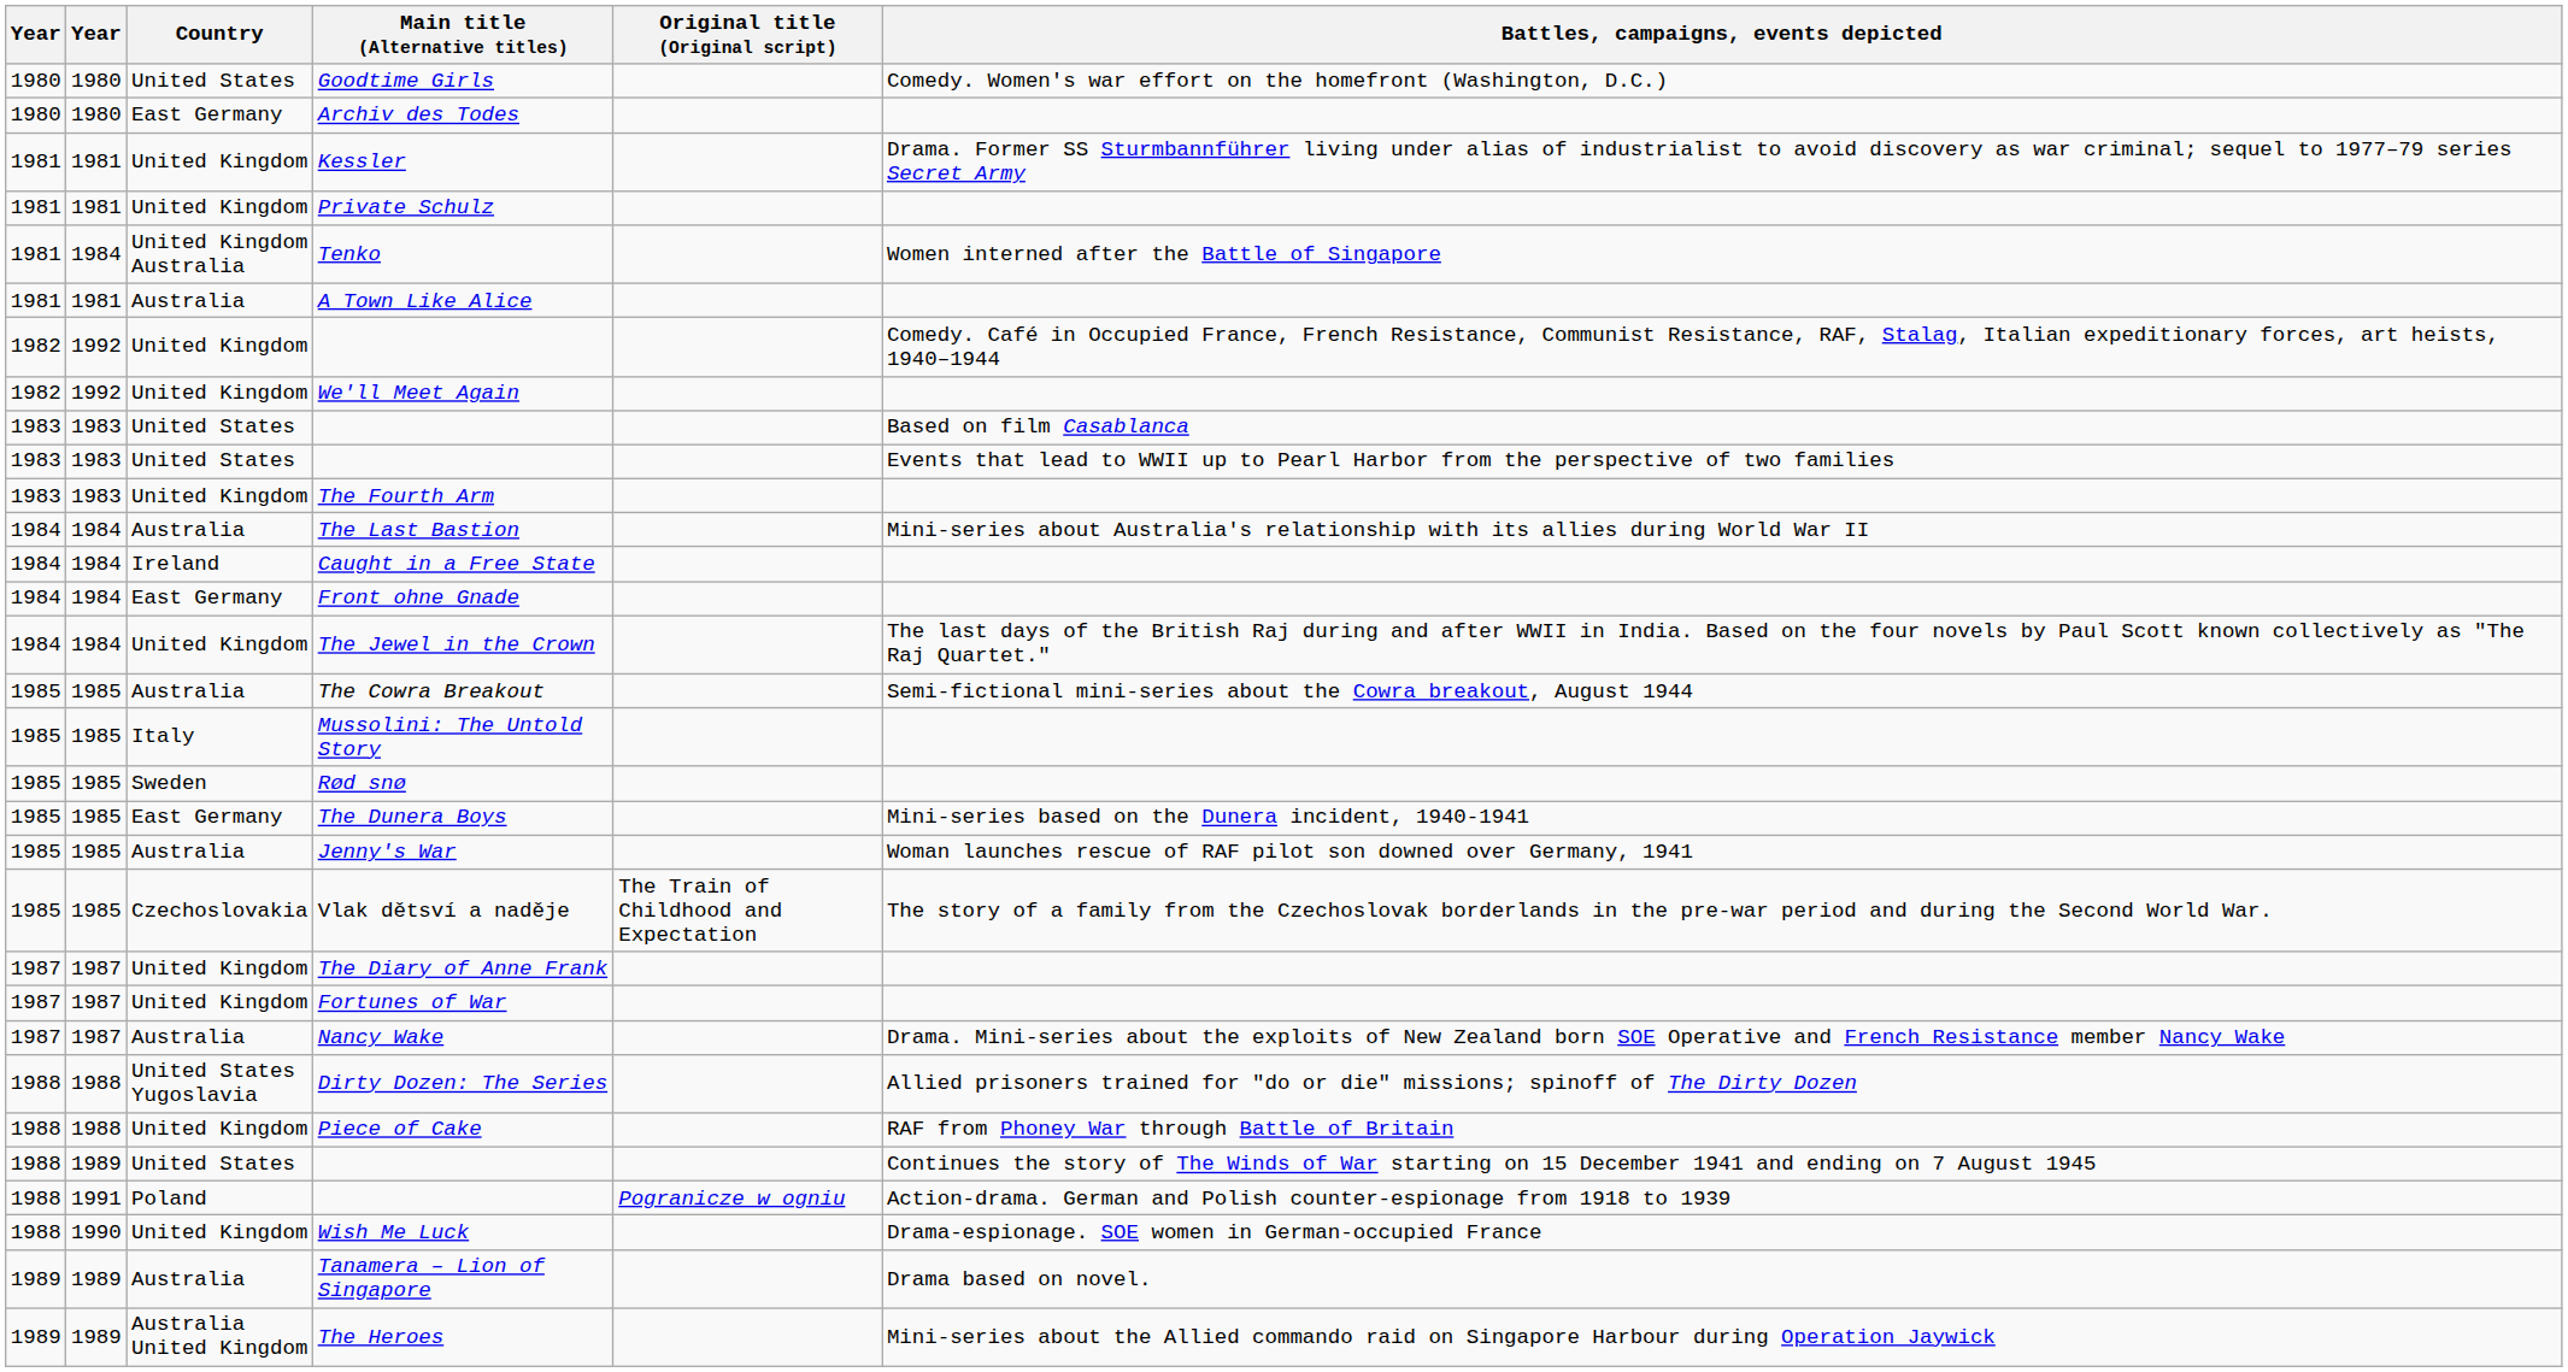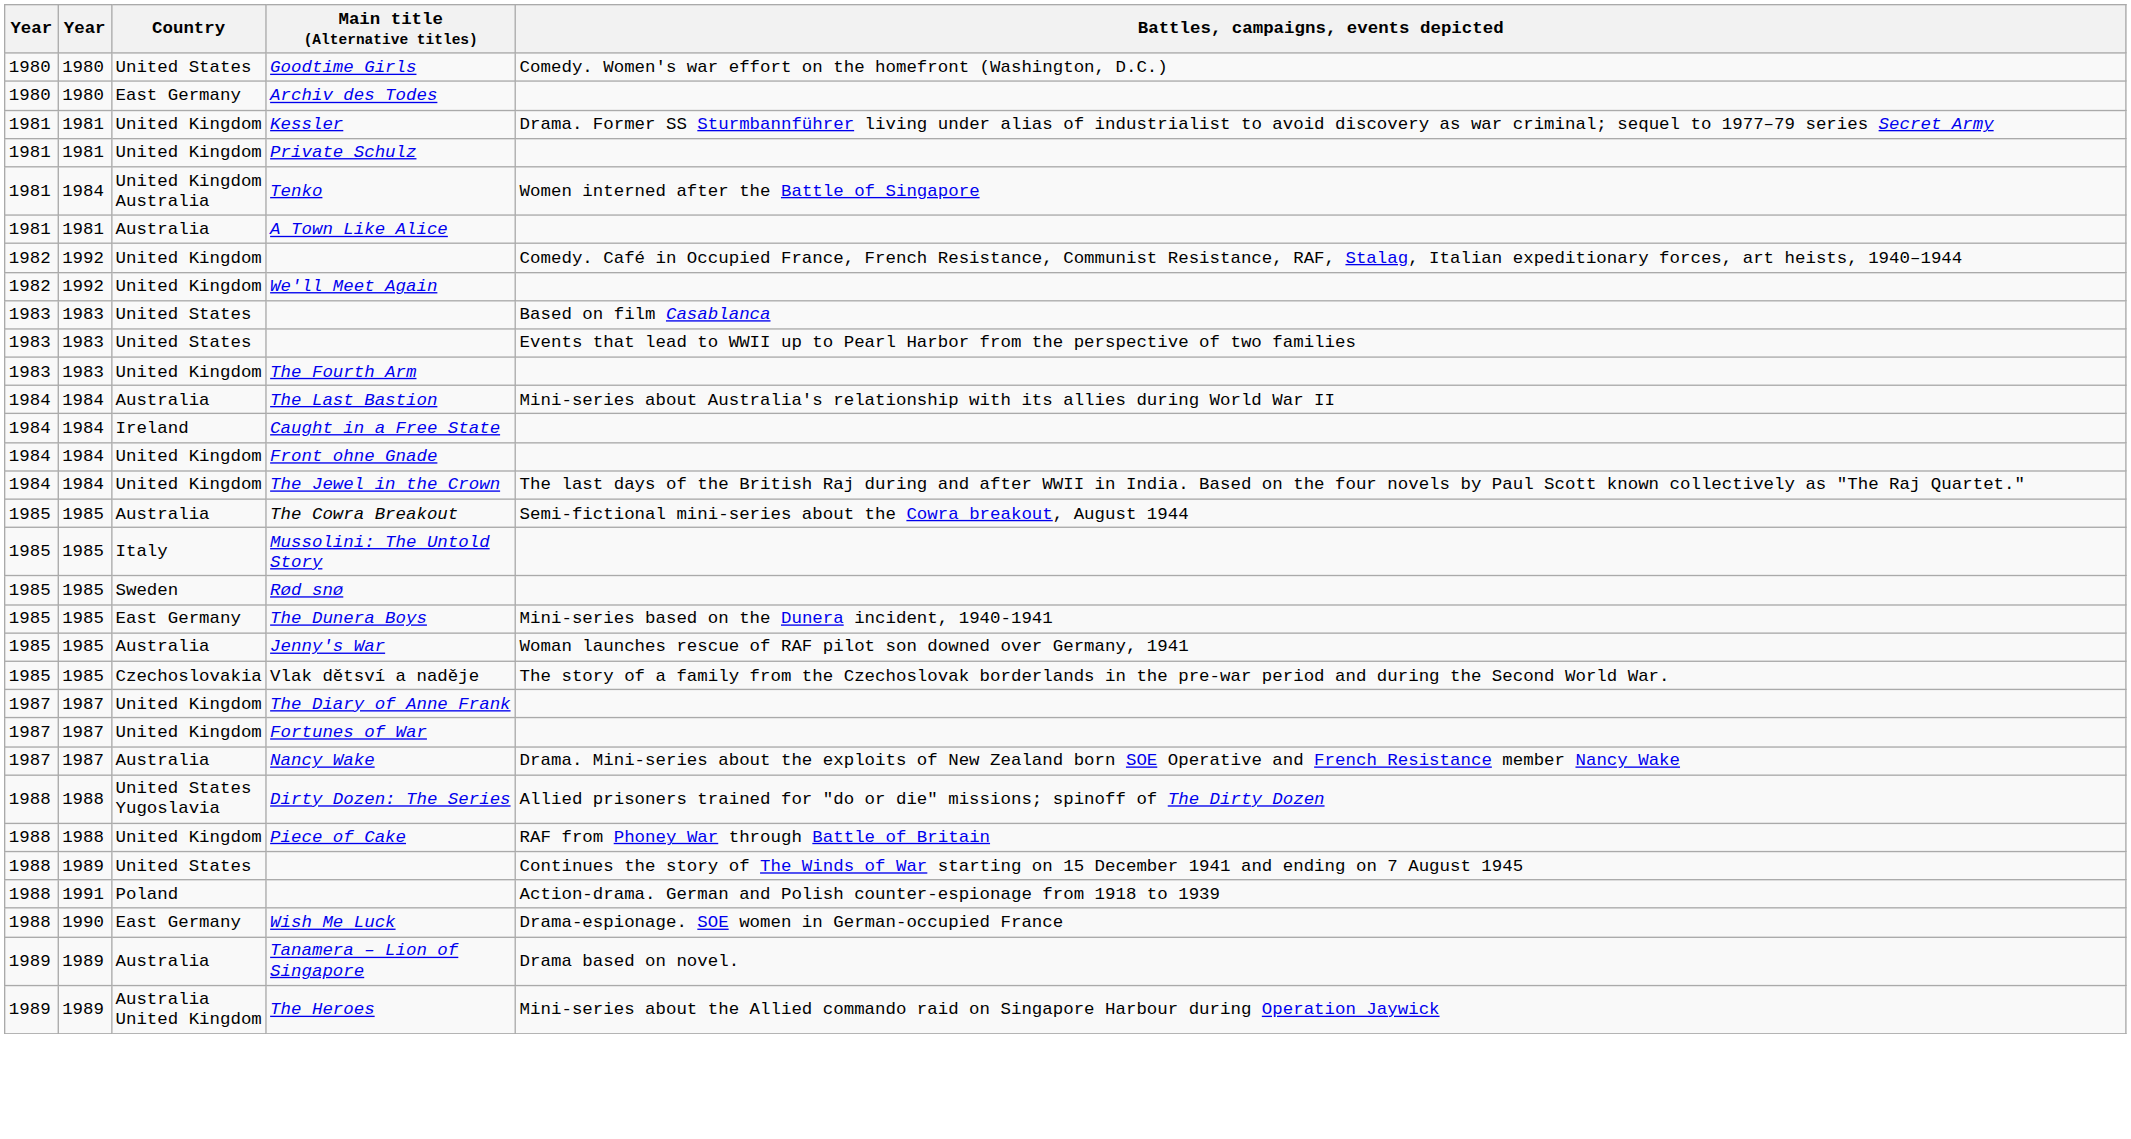 <table class="wikitable sortable" style="width:100%;">
 <tr>
 <th class="unsortable">Year</th>
 <th class="unsortable">Year<br></th>
 <th width=100>Country</th>
 <th width=180>Main title<br><small>(Alternative titles)</small></th>
-<th width=160>Original title<br><small>(Original script)</small></th>
 <th class="unsortable">Battles, campaigns, events depicted<br></th>
 </tr>
 <tr>
 <td>1980</td>
 <td>1980</td>
 <td>United States</td>
 <td><em><a href='#'>Goodtime Girls</a></em></td>
-<td></td>
 <td>Comedy. Women's war effort on the homefront (Washington, D.C.)</td>
 </tr>
 <tr>
 <td>1980</td>
 <td>1980</td>
 <td>East Germany</td>
 <td><em><a href='#'>Archiv des Todes</a></em></td>
 <td></td>
-<td></td>
 </tr>
 <tr>
 <td>1981</td>
 <td>1981</td>
 <td>United Kingdom</td>
 <td><em><a href='#'>Kessler</a></em></td>
-<td></td>
 <td>Drama. Former SS <a href='#'>Sturmbannführer</a> living under alias of industrialist to avoid discovery as war criminal; sequel to 1977–79 series <em><a href='#'>Secret Army</a></em></td>
 </tr>
 <tr>
 <td>1981</td>
 <td>1981</td>
 <td>United Kingdom</td>
 <td><em><a href='#'>Private Schulz</a></em></td>
 <td></td>
-<td></td>
 </tr>
 <tr>
 <td>1981</td>
 <td>1984</td>
 <td>United Kingdom<br>Australia</td>
 <td><em><a href='#'>Tenko</a></em></td>
-<td></td>
 <td>Women interned after the <a href='#'>Battle of Singapore</a></td>
 </tr>
 <tr>
 <td>1981</td>
 <td>1981</td>
 <td>Australia</td>
 <td><em><a href='#'>A Town Like Alice</a></em></td>
 <td></td>
-<td></td>
 </tr>
 <tr>
 <td>1982</td>
 <td>1992</td>
 <td>United Kingdom</td>
 <td><em></em></td>
-<td></td>
 <td>Comedy. Café in Occupied France, French Resistance, Communist Resistance, RAF, <a href='#'>Stalag</a>, Italian expeditionary forces, art heists, 1940–1944</td>
 </tr>
 <tr>
 <td>1982</td>
 <td>1992</td>
 <td>United Kingdom</td>
 <td><em><a href='#'>We'll Meet Again</a></em></td>
 <td></td>
-<td></td>
 </tr>
 <tr>
 <td>1983</td>
 <td>1983</td>
 <td>United States</td>
 <td><em></em></td>
-<td></td>
 <td>Based on film <em><a href='#'>Casablanca</a></em></td>
 </tr>
 <tr>
 <td>1983</td>
 <td>1983</td>
 <td>United States</td>
 <td><em></em></td>
-<td></td>
 <td>Events that lead to WWII up to Pearl Harbor from the perspective of two families</td>
 </tr>
 <tr>
 <td>1983</td>
 <td>1983</td>
 <td>United Kingdom</td>
 <td><em><a href='#'>The Fourth Arm</a></em></td>
 <td></td>
-<td></td>
 </tr>
 <tr>
 <td>1984</td>
 <td>1984</td>
 <td>Australia</td>
 <td><em><a href='#'>The Last Bastion</a></em></td>
-<td></td>
 <td>Mini-series about Australia's relationship with its allies during World War II</td>
 </tr>
 <tr>
 <td>1984</td>
 <td>1984</td>
 <td>Ireland</td>
 <td><em><a href='#'>Caught in a Free State</a></em></td>
 <td></td>
-<td></td>
 </tr>
 <tr>
 <td>1984</td>
 <td>1984</td>
-<td>East Germany</td>
+<td>United Kingdom</td>
 <td><em><a href='#'>Front ohne Gnade</a></em></td>
-<td></td>
 <td></td>
 </tr>
 <tr>
 <td>1984</td>
 <td>1984</td>
 <td>United Kingdom</td>
 <td><em><a href='#'>The Jewel in the Crown</a></em></td>
-<td></td>
 <td>The last days of the British Raj during and after WWII in India. Based on the four novels by Paul Scott known collectively as "The Raj Quartet."</td>
 </tr>
 <tr>
 <td>1985</td>
 <td>1985</td>
 <td>Australia</td>
 <td><em>The Cowra Breakout</em></td>
-<td></td>
 <td>Semi-fictional mini-series about the <a href='#'>Cowra breakout</a>, August 1944</td>
 </tr>
 <tr>
 <td>1985</td>
 <td>1985</td>
 <td>Italy</td>
 <td><em><a href='#'>Mussolini: The Untold Story</a></em></td>
 <td></td>
-<td></td>
 </tr>
 <tr>
 <td>1985</td>
 <td>1985</td>
 <td>Sweden</td>
 <td><em><a href='#'>Rød snø</a></em></td>
 <td></td>
-<td></td>
 </tr>
 <tr>
 <td>1985</td>
 <td>1985</td>
 <td>East Germany</td>
 <td><em><a href='#'>The Dunera Boys</a></em></td>
-<td></td>
 <td>Mini-series based on the <a href='#'>Dunera</a> incident, 1940-1941</td>
 </tr>
 <tr>
 <td>1985</td>
 <td>1985</td>
 <td>Australia</td>
 <td><em><a href='#'>Jenny's War</a></em></td>
-<td></td>
 <td>Woman launches rescue of RAF pilot son downed over Germany, 1941</td>
 </tr>
 <tr>
 <td>1985</td>
 <td>1985</td>
 <td>Czechoslovakia</td>
 <td>Vlak dětsví a naděje</td>
-<td>The Train of Childhood and Expectation</td>
 <td>The story of a family from the Czechoslovak borderlands in the pre-war period and during the Second World War.</td>
 </tr>
 <tr>
 <td>1987</td>
 <td>1987</td>
 <td>United Kingdom</td>
 <td><em><a href='#'>The Diary of Anne Frank</a></em></td>
 <td></td>
-<td></td>
 </tr>
 <tr>
 <td>1987</td>
 <td>1987</td>
 <td>United Kingdom</td>
 <td><em><a href='#'>Fortunes of War</a></em></td>
 <td></td>
-<td></td>
 </tr>
 <tr>
 <td>1987</td>
 <td>1987</td>
 <td>Australia</td>
 <td><em><a href='#'>Nancy Wake</a></em></td>
-<td></td>
 <td>Drama. Mini-series about the exploits of New Zealand born <a href='#'>SOE</a> Operative and <a href='#'>French Resistance</a> member <a href='#'>Nancy Wake</a></td>
 </tr>
 <tr>
 <td>1988</td>
 <td>1988</td>
 <td>United States<br>Yugoslavia</td>
 <td><em><a href='#'>Dirty Dozen: The Series</a></em></td>
-<td></td>
 <td>Allied prisoners trained for "do or die" missions; spinoff of <em><a href='#'>The Dirty Dozen</a></em></td>
 </tr>
 <tr>
 <td>1988</td>
 <td>1988</td>
 <td>United Kingdom</td>
 <td><em><a href='#'>Piece of Cake</a></em></td>
-<td></td>
 <td>RAF from <a href='#'>Phoney War</a> through <a href='#'>Battle of Britain</a></td>
 </tr>
 <tr>
 <td>1988</td>
 <td>1989</td>
 <td>United States</td>
 <td><em></em></td>
-<td></td>
 <td>Continues the story of <a href='#'>The Winds of War</a> starting on 15 December 1941 and ending on 7 August 1945</td>
 </tr>
 <tr>
 <td>1988</td>
 <td>1991</td>
 <td>Poland</td>
 <td><em></em></td>
-<td><em><a href='#'>Pogranicze w ogniu</a></em></td>
 <td>Action-drama. German and Polish counter-espionage from 1918 to 1939</td>
 </tr>
 <tr>
 <td>1988</td>
 <td>1990</td>
-<td>United Kingdom</td>
+<td>East Germany</td>
 <td><em><a href='#'>Wish Me Luck</a></em></td>
-<td></td>
 <td>Drama-espionage. <a href='#'>SOE</a> women in German-occupied France</td>
 </tr>
 <tr>
 <td>1989</td>
 <td>1989</td>
 <td>Australia</td>
 <td><em><a href='#'>Tanamera – Lion of Singapore</a></em></td>
-<td></td>
 <td>Drama based on novel.</td>
 </tr>
 <tr>
 <td>1989</td>
 <td>1989</td>
 <td>Australia<br>United Kingdom</td>
 <td><em><a href='#'>The Heroes</a></em></td>
-<td></td>
 <td>Mini-series about the Allied commando raid on Singapore Harbour during <a href='#'>Operation Jaywick</a></td>
 </tr>
 </table>
